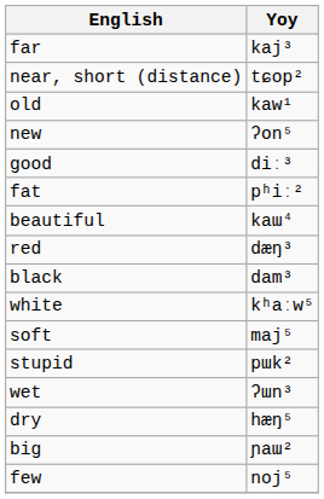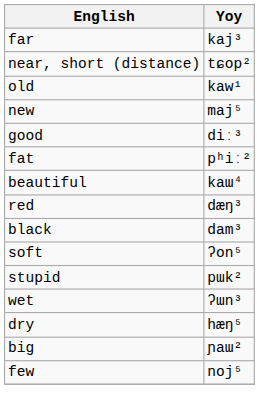 <table class="wikitable">
 <tr>
 <th>English</th>
 <th>Yoy</th>
 </tr>
 <tr valign=top>
 <td>far</td>
 <td>kaj³</td>
 </tr>
 <tr valign=top>
 <td>near, short (distance)</td>
 <td>tɕop²</td>
 </tr>
 <tr valign=top>
 <td>old</td>
 <td>kaw¹</td>
 </tr>
 <tr valign=top>
 <td>new</td>
-<td>ʔon⁵</td>
+<td>maj⁵</td>
 </tr>
 <tr valign=top>
 <td>good</td>
 <td>diː³</td>
 </tr>
 <tr valign=top>
 <td>fat</td>
 <td>pʰiː²</td>
 </tr>
 <tr valign=top>
 <td>beautiful</td>
 <td>kaɯ⁴</td>
 </tr>
 <tr valign=top>
 <td>red</td>
 <td>dæŋ³</td>
 </tr>
 <tr valign=top>
 <td>black</td>
 <td>dam³</td>
 </tr>
 <tr valign=top>
-<td>white</td>
-<td>kʰaːw⁵</td>
-</tr>
-<tr valign=top>
 <td>soft</td>
-<td>maj⁵</td>
+<td>ʔon⁵</td>
 </tr>
 <tr valign=top>
 <td>stupid</td>
 <td>pɯk²</td>
 </tr>
 <tr valign=top>
 <td>wet</td>
 <td>ʔɯn³</td>
 </tr>
 <tr valign=top>
 <td>dry</td>
 <td>hæŋ⁵</td>
 </tr>
 <tr valign=top>
 <td>big</td>
 <td>ɲaɯ²</td>
 </tr>
 <tr valign=top>
 <td>few</td>
 <td>noj⁵</td>
 </tr>
 <tr valign=top>
 </tr>
 </table>
